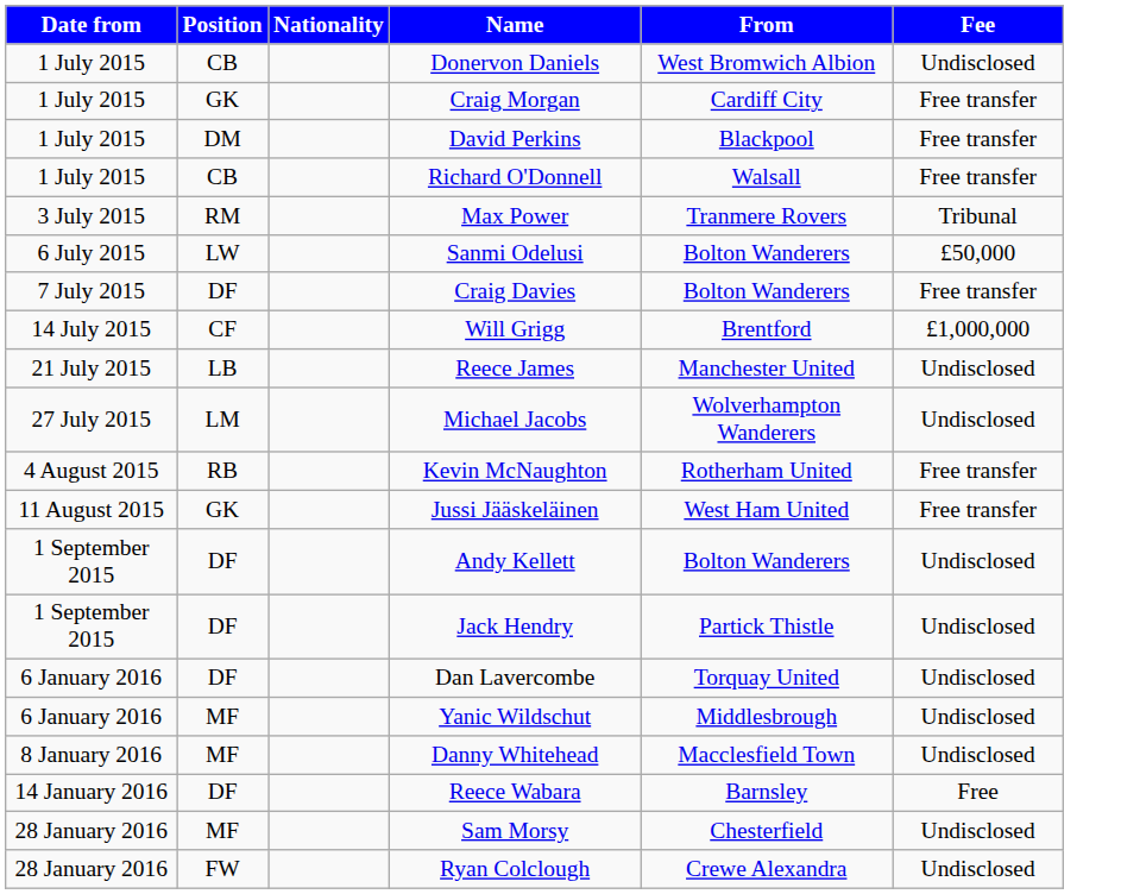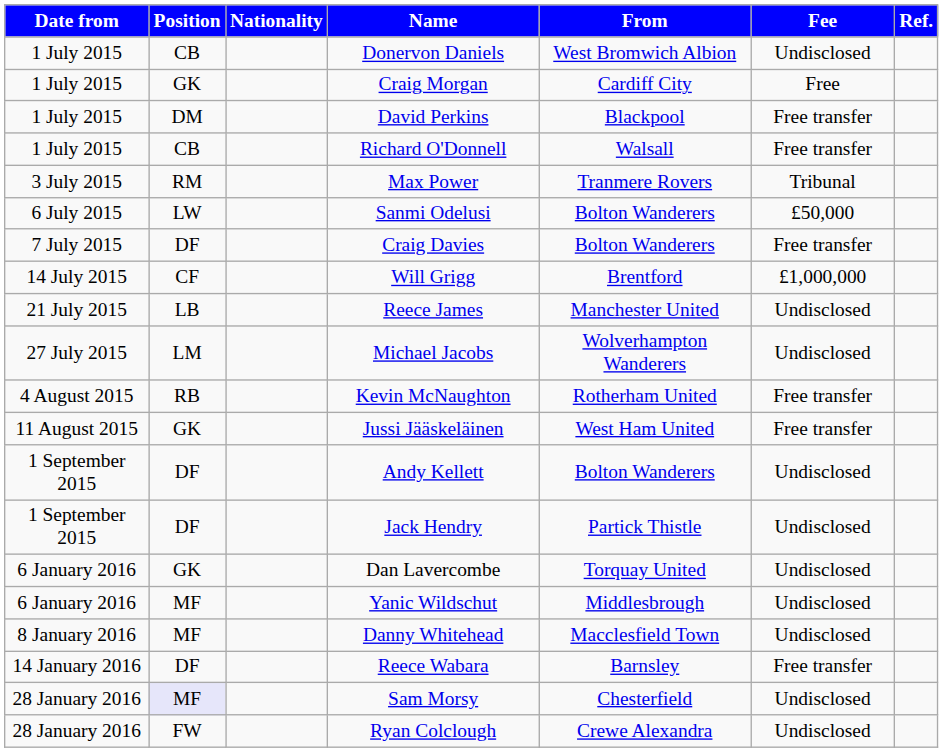 <table class="wikitable"  style="text-align:center; font-size:90%; ">
 <tr>
 <th style="background:#0000FF; color:#FFFFFF; width:100px;">Date from</th>
 <th style="background:#0000FF; color:#FFFFFF; width:50px;">Position</th>
 <th style="background:#0000FF; color:#FFFFFF; width:50px;">Nationality</th>
 <th style="background:#0000FF; color:#FFFFFF; width:150px;">Name</th>
 <th style="background:#0000FF; color:#FFFFFF; width:150px;">From</th>
 <th style="background:#0000FF; color:#FFFFFF; width:100px;">Fee</th>
+<th style="background:#0000FF; color:#FFFFFF; width:25px;">Ref.</th>
 </tr>
 <tr>
 <td>1 July 2015</td>
 <td>CB</td>
 <td></td>
 <td><a href='#'>Donervon Daniels</a></td>
 <td><a href='#'>West Bromwich Albion</a></td>
 <td>Undisclosed</td>
+<td></td>
 </tr>
 <tr>
 <td>1 July 2015</td>
 <td>GK</td>
 <td></td>
 <td><a href='#'>Craig Morgan</a></td>
 <td><a href='#'>Cardiff City</a></td>
-<td>Free transfer</td>
+<td>Free</td>
+<td></td>
 </tr>
 <tr>
 <td>1 July 2015</td>
 <td>DM</td>
 <td></td>
 <td><a href='#'>David Perkins</a></td>
 <td><a href='#'>Blackpool</a></td>
 <td>Free transfer</td>
+<td></td>
 </tr>
 <tr>
 <td>1 July 2015</td>
 <td>CB</td>
 <td></td>
 <td><a href='#'>Richard O'Donnell</a></td>
 <td><a href='#'>Walsall</a></td>
 <td>Free transfer</td>
+<td></td>
 </tr>
 <tr>
 <td>3 July 2015</td>
 <td>RM</td>
 <td></td>
 <td><a href='#'>Max Power</a></td>
 <td><a href='#'>Tranmere Rovers</a></td>
 <td>Tribunal</td>
+<td></td>
 </tr>
 <tr>
 <td>6 July 2015</td>
 <td>LW</td>
 <td></td>
 <td><a href='#'>Sanmi Odelusi</a></td>
 <td><a href='#'>Bolton Wanderers</a></td>
 <td>£50,000</td>
+<td></td>
 </tr>
 <tr>
 <td>7 July 2015</td>
 <td>DF</td>
 <td></td>
 <td><a href='#'>Craig Davies</a></td>
 <td><a href='#'>Bolton Wanderers</a></td>
 <td>Free transfer</td>
+<td></td>
 </tr>
 <tr>
 <td>14 July 2015</td>
 <td>CF</td>
 <td></td>
 <td><a href='#'>Will Grigg</a></td>
 <td><a href='#'>Brentford</a></td>
 <td>£1,000,000</td>
+<td></td>
 </tr>
 <tr>
 <td>21 July 2015</td>
 <td>LB</td>
 <td></td>
 <td><a href='#'>Reece James</a></td>
 <td><a href='#'>Manchester United</a></td>
 <td>Undisclosed</td>
+<td></td>
 </tr>
 <tr>
 <td>27 July 2015</td>
 <td>LM</td>
 <td></td>
 <td><a href='#'>Michael Jacobs</a></td>
 <td><a href='#'>Wolverhampton Wanderers</a></td>
 <td>Undisclosed</td>
+<td></td>
 </tr>
 <tr>
 <td>4 August 2015</td>
 <td>RB</td>
 <td></td>
 <td><a href='#'>Kevin McNaughton</a></td>
 <td><a href='#'>Rotherham United</a></td>
 <td>Free transfer</td>
+<td></td>
 </tr>
 <tr>
 <td>11 August 2015</td>
 <td>GK</td>
 <td></td>
 <td><a href='#'>Jussi Jääskeläinen</a></td>
 <td><a href='#'>West Ham United</a></td>
 <td>Free transfer</td>
+<td></td>
 </tr>
 <tr>
 <td>1 September 2015</td>
 <td>DF</td>
 <td></td>
 <td><a href='#'>Andy Kellett</a></td>
 <td><a href='#'>Bolton Wanderers</a></td>
 <td>Undisclosed</td>
+<td></td>
 </tr>
 <tr>
 <td>1 September 2015</td>
 <td>DF</td>
 <td></td>
 <td><a href='#'>Jack Hendry</a></td>
 <td><a href='#'>Partick Thistle</a></td>
 <td>Undisclosed</td>
+<td></td>
 </tr>
 <tr>
 <td>6 January 2016</td>
-<td>DF</td>
+<td>GK</td>
 <td></td>
 <td>Dan Lavercombe</td>
 <td><a href='#'>Torquay United</a></td>
 <td>Undisclosed</td>
+<td></td>
 </tr>
 <tr>
 <td>6 January 2016</td>
 <td>MF</td>
 <td></td>
 <td><a href='#'>Yanic Wildschut</a></td>
 <td><a href='#'>Middlesbrough</a></td>
 <td>Undisclosed</td>
+<td></td>
 </tr>
 <tr>
 <td>8 January 2016</td>
 <td>MF</td>
 <td></td>
 <td><a href='#'>Danny Whitehead</a></td>
 <td><a href='#'>Macclesfield Town</a></td>
 <td>Undisclosed</td>
+<td></td>
 </tr>
 <tr>
 <td>14 January 2016</td>
 <td>DF</td>
 <td></td>
 <td><a href='#'>Reece Wabara</a></td>
 <td><a href='#'>Barnsley</a></td>
-<td>Free</td>
+<td>Free transfer</td>
+<td></td>
 </tr>
 <tr>
 <td>28 January 2016</td>
-<td>MF</td>
+<td style="background: lavender;">MF</td>
 <td></td>
 <td><a href='#'>Sam Morsy</a></td>
 <td><a href='#'>Chesterfield</a></td>
 <td>Undisclosed</td>
+<td></td>
 </tr>
 <tr>
 <td>28 January 2016</td>
 <td>FW</td>
 <td></td>
 <td><a href='#'>Ryan Colclough</a></td>
 <td><a href='#'>Crewe Alexandra</a></td>
 <td>Undisclosed</td>
+<td></td>
 </tr>
 </table>
